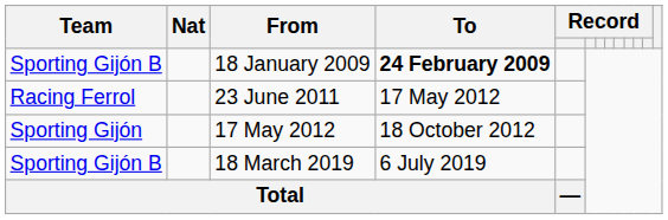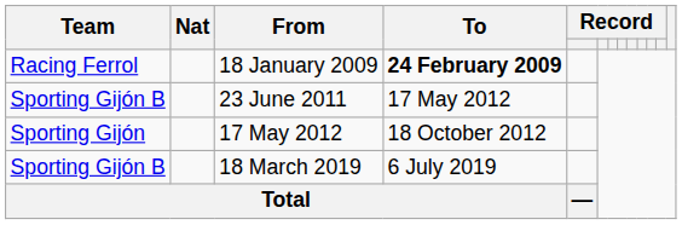 <table class="wikitable" style="text-align: center">
 <tr>
 <th rowspan="2">Team</th>
 <th rowspan="2">Nat</th>
 <th rowspan="2">From</th>
 <th rowspan="2">To</th>
 <th colspan="8">Record</th>
 <th rowspan=2></th>
 </tr>
 <tr>
 <th></th>
 <th></th>
 <th></th>
 <th></th>
 <th></th>
 <th></th>
 <th></th>
 <th></th>
 </tr>
 <tr>
-<td align=left><a href='#'>Sporting Gijón B</a></td>
+<td align=left><a href='#'>Racing Ferrol</a></td>
 <td></td>
 <td align=left>18 January 2009</td>
 <td align=left><strong>24 February 2009<br></strong></td>
 <td></td>
 </tr>
 <tr>
-<td align=left><a href='#'>Racing Ferrol</a></td>
+<td align=left><a href='#'>Sporting Gijón B</a></td>
 <td></td>
 <td align=left>23 June 2011</td>
 <td align=left>17 May 2012<br></td>
 <td></td>
 </tr>
 <tr>
 <td align=left><a href='#'>Sporting Gijón</a></td>
 <td></td>
 <td align=left>17 May 2012</td>
 <td align=left>18 October 2012<br></td>
 <td></td>
 </tr>
 <tr>
 <td align=left><a href='#'>Sporting Gijón B</a></td>
 <td></td>
 <td align=left>18 March 2019</td>
 <td align=left>6 July 2019<br></td>
 <td></td>
 </tr>
 <tr>
 <th colspan="4">Total<br></th>
 <th>—</th>
 </tr>
 </table>
